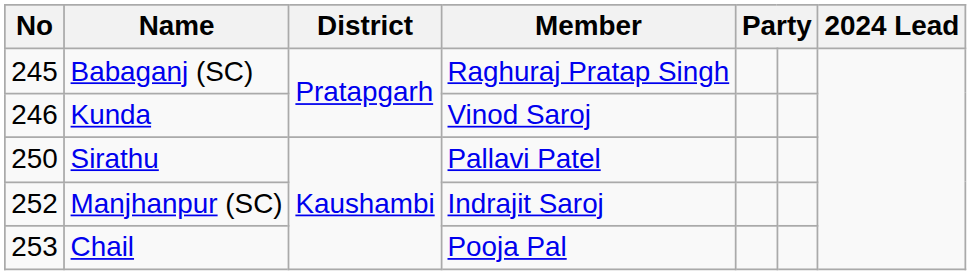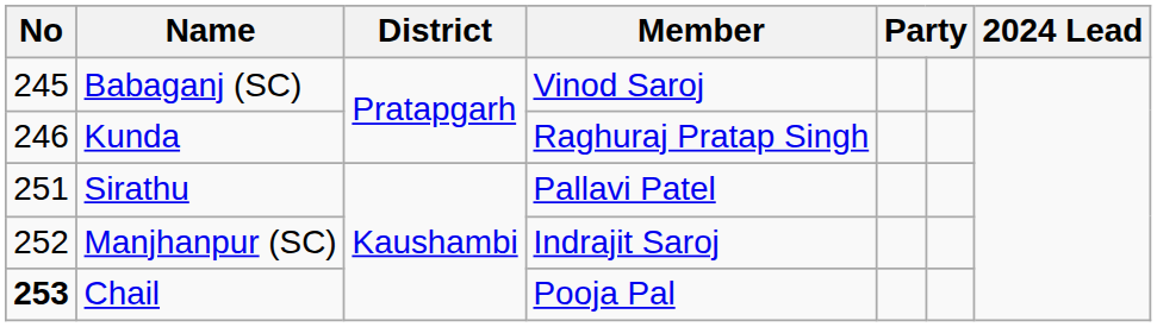 <table class="wikitable sortable">
 <tr>
 <th>No</th>
 <th>Name</th>
 <th>District</th>
 <th>Member</th>
 <th colspan="2">Party</th>
 <th colspan="2">2024 Lead</th>
 </tr>
 <tr>
 <td>245</td>
 <td><a href='#'>Babaganj</a> (SC)</td>
 <td rowspan="2"><a href='#'>Pratapgarh</a></td>
-<td><a href='#'>Raghuraj Pratap Singh</a></td>
+<td><a href='#'>Vinod Saroj</a></td>
 <td></td>
 <td></td>
 </tr>
 <tr>
 <td>246</td>
 <td><a href='#'>Kunda</a></td>
-<td><a href='#'>Vinod Saroj</a></td>
+<td><a href='#'>Raghuraj Pratap Singh</a></td>
 <td></td>
 <td></td>
 </tr>
 <tr>
-<td>250</td>
+<td>251</td>
 <td><a href='#'>Sirathu</a></td>
 <td rowspan="3"><a href='#'>Kaushambi</a></td>
 <td><a href='#'>Pallavi Patel</a></td>
 <td></td>
 <td></td>
 </tr>
 <tr>
 <td>252</td>
 <td><a href='#'>Manjhanpur</a> (SC)</td>
 <td><a href='#'>Indrajit Saroj</a></td>
 <td></td>
 <td></td>
 </tr>
 <tr>
-<td>253</td>
+<td><strong>253</strong></td>
 <td><a href='#'>Chail</a></td>
 <td><a href='#'>Pooja Pal</a></td>
 <td></td>
 <td></td>
 </tr>
 </table>
